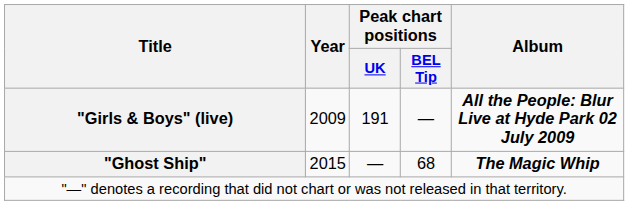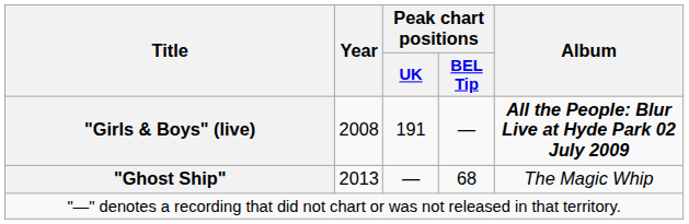 <table class="wikitable plainrowheaders" style="text-align:center;" border="1">
 <tr>
 <th scope="col" rowspan="2" style="width:18em;">Title</th>
 <th scope="col" rowspan="2">Year</th>
 <th scope="col" colspan="2">Peak chart positions</th>
 <th scope="col" rowspan="2">Album</th>
 </tr>
 <tr>
 <th scope="col" style="width:3em;font-size:90%;"><a href='#'>UK</a><br></th>
 <th scope="col" style="width:3em;font-size:90%;"><a href='#'>BEL<br>Tip</a><br></th>
 </tr>
 <tr>
 <th scope="row">"Girls & Boys" (live)</th>
-<td>2009</td>
+<td>2008</td>
 <td>191</td>
 <td>—</td>
 <td><strong><em>All the People: Blur Live at Hyde Park 02 July 2009</em></strong></td>
 </tr>
 <tr>
 <th scope="row">"Ghost Ship"</th>
-<td>2015</td>
+<td>2013</td>
 <td>—</td>
 <td>68</td>
-<td><strong><em>The Magic Whip</em></strong></td>
+<td><em>The Magic Whip</em></td>
 </tr>
 <tr>
 <td colspan="14" style="font-size:90%">"—" denotes a recording that did not chart or was not released in that territory.</td>
 </tr>
 </table>
